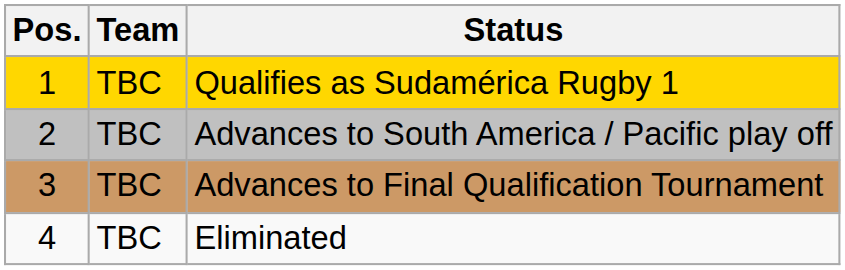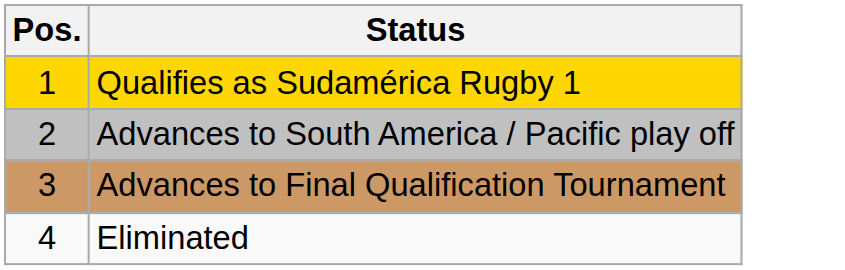 <table class="wikitable" style="text-align:left;">
 <tr>
 <th>Pos.</th>
-<th>Team</th>
 <th>Status</th>
 </tr>
 <tr style="background:gold;">
 <td align=center>1</td>
-<td>TBC</td>
 <td>Qualifies as Sudamérica Rugby 1</td>
 </tr>
 <tr style="background:silver;">
 <td align=center>2</td>
-<td>TBC</td>
 <td>Advances to South America / Pacific play off</td>
 </tr>
 <tr style="background:#c96;">
 <td align=center>3</td>
-<td>TBC</td>
 <td>Advances to Final Qualification Tournament</td>
 </tr>
 <tr style="background">
 <td align=center>4</td>
-<td>TBC</td>
 <td>Eliminated</td>
 </tr>
 </table>
